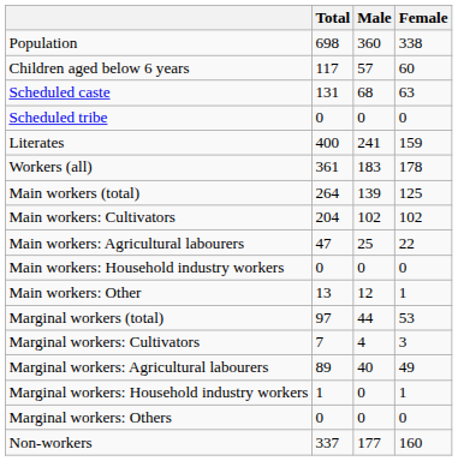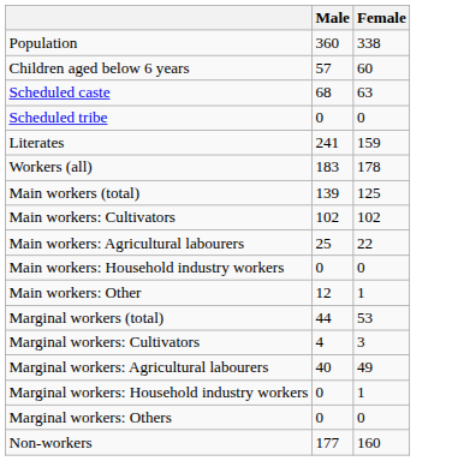 <table class="wikitable sortable">
 <tr>
 <th></th>
-<th>Total</th>
 <th>Male</th>
 <th>Female</th>
 </tr>
 <tr>
 <td>Population</td>
-<td>698</td>
 <td>360</td>
 <td>338</td>
 </tr>
 <tr>
 <td>Children aged below 6 years</td>
-<td>117</td>
 <td>57</td>
 <td>60</td>
 </tr>
 <tr>
 <td><a href='#'>Scheduled caste</a></td>
-<td>131</td>
 <td>68</td>
 <td>63</td>
 </tr>
 <tr>
 <td><a href='#'>Scheduled tribe</a></td>
 <td>0</td>
 <td>0</td>
-<td>0</td>
 </tr>
 <tr>
 <td>Literates</td>
-<td>400</td>
 <td>241</td>
 <td>159</td>
 </tr>
 <tr>
 <td>Workers (all)</td>
-<td>361</td>
 <td>183</td>
 <td>178</td>
 </tr>
 <tr>
 <td>Main workers (total)</td>
-<td>264</td>
 <td>139</td>
 <td>125</td>
 </tr>
 <tr>
 <td>Main workers: Cultivators</td>
-<td>204</td>
 <td>102</td>
 <td>102</td>
 </tr>
 <tr>
 <td>Main workers: Agricultural labourers</td>
-<td>47</td>
 <td>25</td>
 <td>22</td>
 </tr>
 <tr>
 <td>Main workers: Household industry workers</td>
 <td>0</td>
 <td>0</td>
-<td>0</td>
 </tr>
 <tr>
 <td>Main workers: Other</td>
-<td>13</td>
 <td>12</td>
 <td>1</td>
 </tr>
 <tr>
 <td>Marginal workers (total)</td>
-<td>97</td>
 <td>44</td>
 <td>53</td>
 </tr>
 <tr>
 <td>Marginal workers: Cultivators</td>
-<td>7</td>
 <td>4</td>
 <td>3</td>
 </tr>
 <tr>
 <td>Marginal workers: Agricultural labourers</td>
-<td>89</td>
 <td>40</td>
 <td>49</td>
 </tr>
 <tr>
 <td>Marginal workers: Household industry workers</td>
-<td>1</td>
 <td>0</td>
 <td>1</td>
 </tr>
 <tr>
 <td>Marginal workers: Others</td>
 <td>0</td>
 <td>0</td>
-<td>0</td>
 </tr>
 <tr>
 <td>Non-workers</td>
-<td>337</td>
 <td>177</td>
 <td>160</td>
 </tr>
 </table>
